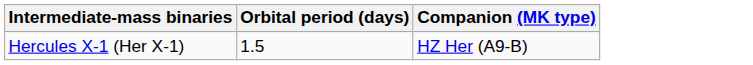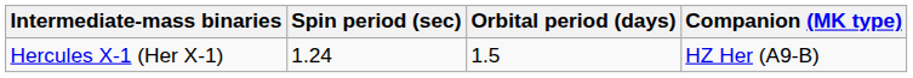 <table class="wikitable">
 <tr>
 <th>Intermediate-mass binaries</th>
+<th>Spin period (sec)</th>
 <th>Orbital period (days)</th>
 <th>Companion <a href='#'>(MK type)</a></th>
 </tr>
 <tr>
 <td><a href='#'>Hercules X-1</a> (Her X-1)</td>
+<td>1.24</td>
 <td>1.5</td>
 <td><a href='#'>HZ Her</a> (A9-B)</td>
 </tr>
 </table>
